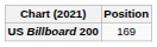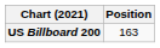 <table class="wikitable plainrowheaders" style="text-align:center">
 <tr>
 <th scope="col">Chart (2021)</th>
 <th scope="col">Position</th>
 </tr>
 <tr>
 <th scope="row">US <em>Billboard</em> 200</th>
-<td>169</td>
+<td>163</td>
 </tr>
 </table>
